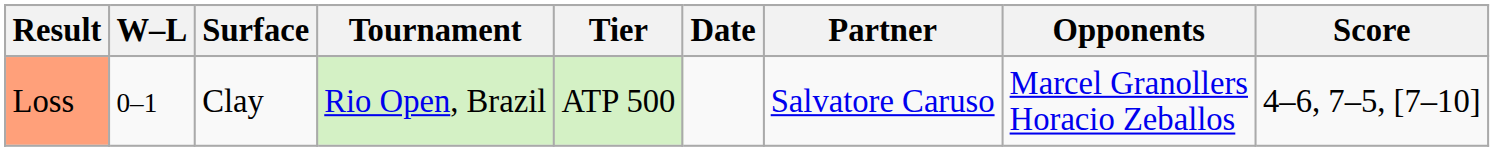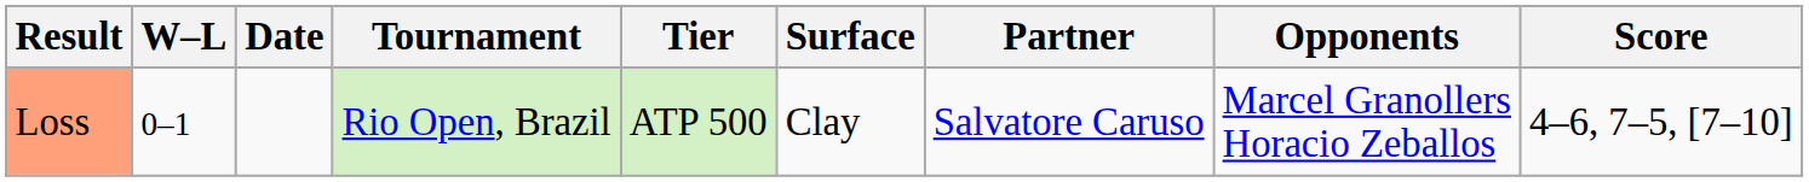 <table class="wikitable">
 <tr>
 <th>Result</th>
 <th class="unsortable">W–L</th>
-<th>Surface</th>
+<th>Date</th>
 <th>Tournament</th>
 <th>Tier</th>
-<th>Date</th>
+<th>Surface</th>
 <th>Partner</th>
 <th>Opponents</th>
 <th class="unsortable">Score</th>
 </tr>
 <tr>
 <td bgcolor=FFA07A>Loss</td>
 <td><small>0–1</small></td>
-<td>Clay</td>
+<td><a href='#'></a></td>
 <td style="background:#D4F1C5;"><a href='#'>Rio Open</a>, Brazil</td>
 <td style="background:#D4F1C5;">ATP 500</td>
-<td><a href='#'></a></td>
+<td>Clay</td>
 <td> <a href='#'>Salvatore Caruso</a></td>
 <td> <a href='#'>Marcel Granollers</a><br> <a href='#'>Horacio Zeballos</a></td>
 <td>4–6, 7–5, [7–10]</td>
 </tr>
 </table>
